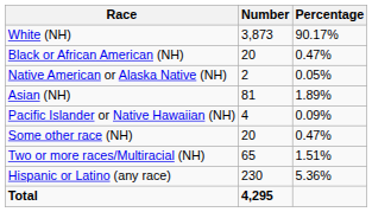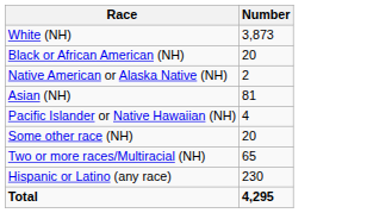 <table class="wikitable">
 <tr>
 <th>Race</th>
 <th>Number</th>
-<th>Percentage</th>
 </tr>
 <tr>
 <td><a href='#'>White</a> (NH)</td>
 <td>3,873</td>
-<td>90.17%</td>
 </tr>
 <tr>
 <td><a href='#'>Black or African American</a> (NH)</td>
 <td>20</td>
-<td>0.47%</td>
 </tr>
 <tr>
 <td><a href='#'>Native American</a> or <a href='#'>Alaska Native</a> (NH)</td>
 <td>2</td>
-<td>0.05%</td>
 </tr>
 <tr>
 <td><a href='#'>Asian</a> (NH)</td>
 <td>81</td>
-<td>1.89%</td>
 </tr>
 <tr>
 <td><a href='#'>Pacific Islander</a> or <a href='#'>Native Hawaiian</a> (NH)</td>
 <td>4</td>
-<td>0.09%</td>
 </tr>
 <tr>
 <td><a href='#'>Some other race</a> (NH)</td>
 <td>20</td>
-<td>0.47%</td>
 </tr>
 <tr>
 <td><a href='#'>Two or more races/Multiracial</a> (NH)</td>
 <td>65</td>
-<td>1.51%</td>
 </tr>
 <tr>
 <td><a href='#'>Hispanic or Latino</a> (any race)</td>
 <td>230</td>
-<td>5.36%</td>
 </tr>
 <tr>
 <td><strong>Total</strong></td>
 <td><strong>4,295</strong></td>
-<td></td>
 </tr>
 </table>
